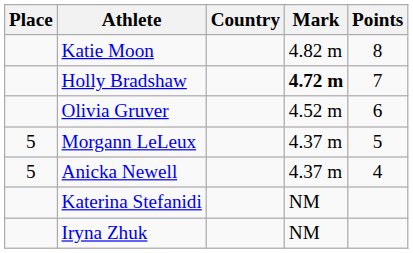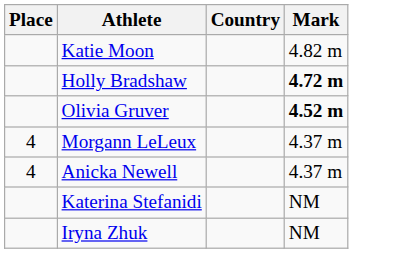 <table class="wikitable">
 <tr>
 <th>Place</th>
 <th>Athlete</th>
 <th>Country</th>
 <th>Mark</th>
-<th>Points</th>
 </tr>
 <tr>
 <td align=center></td>
 <td><a href='#'>Katie Moon</a></td>
 <td></td>
 <td>4.82 m</td>
-<td align=center>8</td>
 </tr>
 <tr>
 <td align=center></td>
 <td><a href='#'>Holly Bradshaw</a></td>
 <td></td>
 <td><strong>4.72 m</strong></td>
-<td align=center>7</td>
 </tr>
 <tr>
 <td align=center></td>
 <td><a href='#'>Olivia Gruver</a></td>
 <td></td>
-<td>4.52 m</td>
-<td align=center>6</td>
+<td><strong>4.52 m</strong></td>
 </tr>
 <tr>
-<td align=center>5</td>
+<td align=center>4</td>
 <td><a href='#'>Morgann LeLeux</a></td>
 <td></td>
 <td>4.37 m</td>
-<td align=center>5</td>
 </tr>
 <tr>
-<td align=center>5</td>
+<td align=center>4</td>
 <td><a href='#'>Anicka Newell</a></td>
 <td></td>
 <td>4.37 m</td>
-<td align=center>4</td>
 </tr>
 <tr>
 <td align=center></td>
 <td><a href='#'>Katerina Stefanidi</a></td>
 <td></td>
 <td>NM</td>
-<td align=center></td>
 </tr>
 <tr>
 <td align=center></td>
 <td><a href='#'>Iryna Zhuk</a></td>
 <td></td>
 <td>NM</td>
-<td align=center></td>
 </tr>
 </table>
